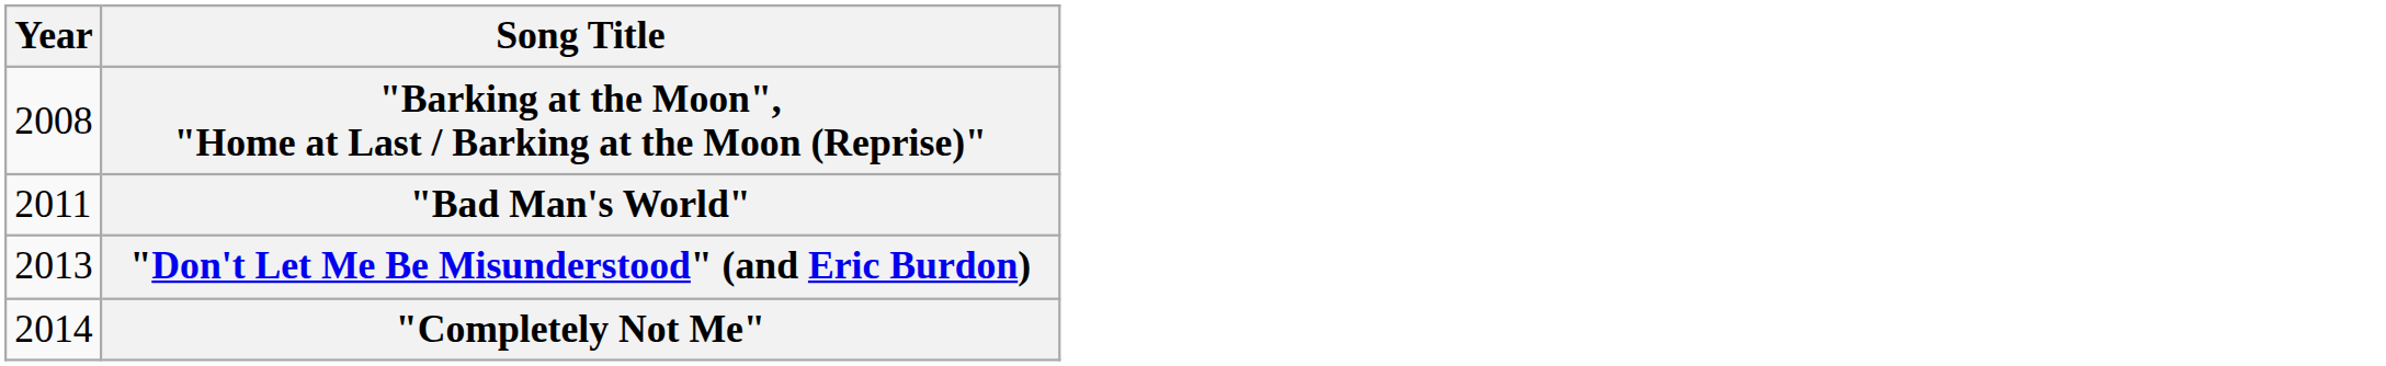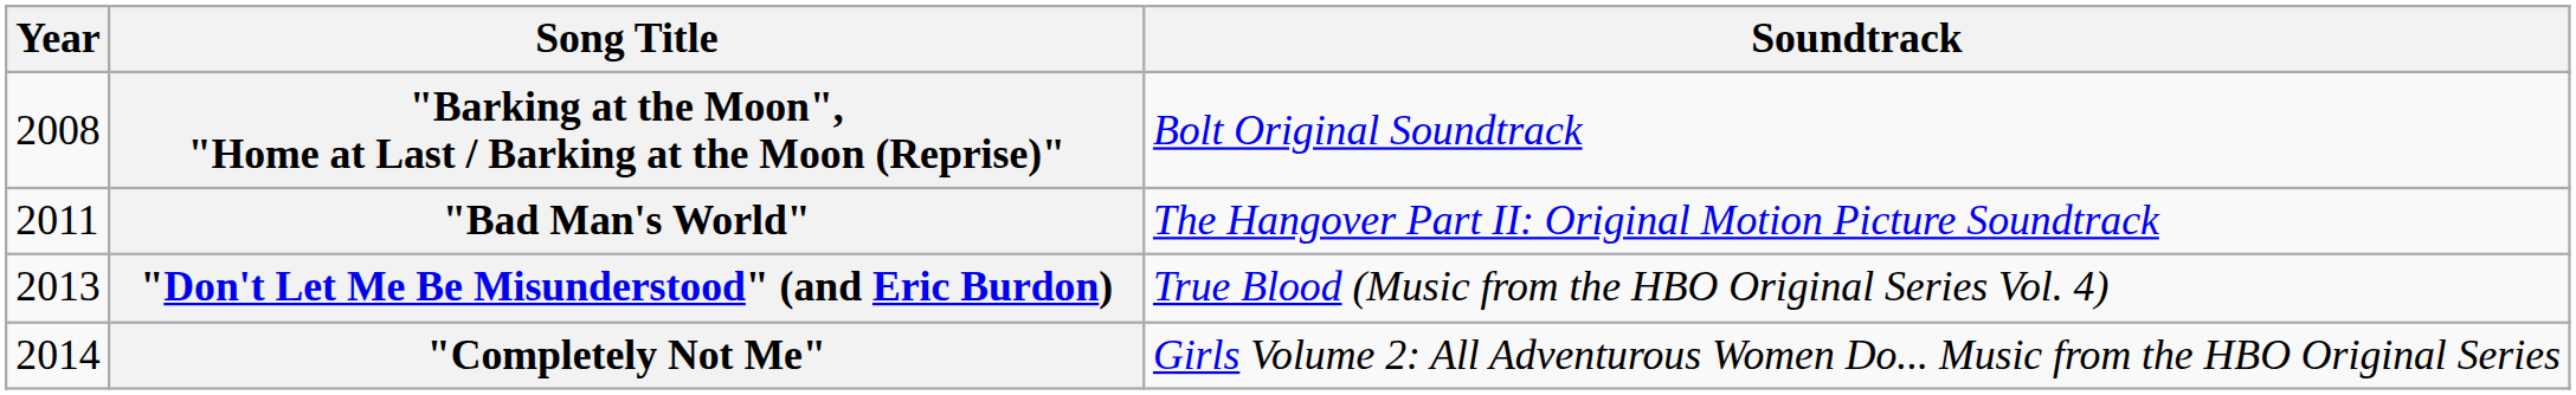 <table class="wikitable plainrowheaders" style="text-align:left;">
 <tr>
 <th scope="col" style="width:1em;">Year</th>
 <th scope="col" style="width:24em;">Song Title</th>
+<th scope="col">Soundtrack</th>
 </tr>
 <tr>
 <td>2008</td>
 <th scope="row">"Barking at the Moon",<br> "Home at Last / Barking at the Moon (Reprise)"</th>
+<td><em><a href='#'>Bolt Original Soundtrack</a></em></td>
 </tr>
 <tr>
 <td>2011</td>
 <th scope="row">"Bad Man's World"</th>
+<td><em><a href='#'>The Hangover Part II: Original Motion Picture Soundtrack</a></em></td>
 </tr>
 <tr>
 <td>2013</td>
 <th scope="row">"<a href='#'>Don't Let Me Be Misunderstood</a>" (and <a href='#'>Eric Burdon</a>)</th>
+<td><em><a href='#'>True Blood</a> (Music from the HBO Original Series Vol. 4)</em></td>
 </tr>
 <tr>
 <td>2014</td>
 <th scope="row">"Completely Not Me"</th>
+<td><em><a href='#'>Girls</a> Volume 2: All Adventurous Women Do... Music from the HBO Original Series</em></td>
 </tr>
 </table>
